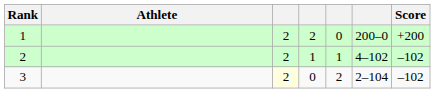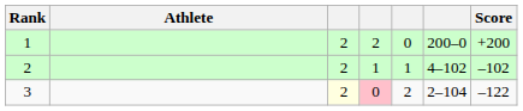 <table class="wikitable" style="text-align: center;">
 <tr>
 <th width=25>Rank</th>
 <th width=275>Athlete</th>
 <th width=25></th>
 <th width=25></th>
 <th width=25></th>
 <th width=40></th>
 <th width=40>Score</th>
 </tr>
 <tr bgcolor=ccffcc>
 <td>1</td>
 <td align=left></td>
 <td>2</td>
 <td>2</td>
 <td>0</td>
 <td>200–0</td>
 <td>+200</td>
 </tr>
 <tr bgcolor=ccffcc>
 <td>2</td>
 <td align=left></td>
 <td>2</td>
 <td>1</td>
 <td>1</td>
 <td>4–102</td>
 <td>–102</td>
 </tr>
 <tr>
 <td>3</td>
 <td align=left></td>
 <td style="background: lightyellow;">2</td>
-<td>0</td>
+<td style="background: pink;">0</td>
 <td>2</td>
 <td>2–104</td>
-<td>–102</td>
+<td>–122</td>
 </tr>
 </table>
